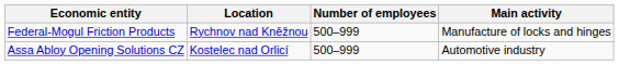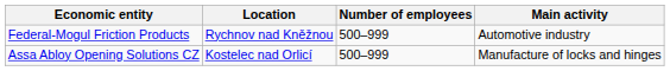 <table class="wikitable sortable">
 <tr>
 <th>Economic entity</th>
 <th>Location</th>
 <th>Number of employees</th>
 <th>Main activity</th>
 </tr>
 <tr>
 <td><a href='#'>Federal-Mogul Friction Products</a></td>
 <td><a href='#'>Rychnov nad Kněžnou</a></td>
 <td>500–999</td>
-<td>Manufacture of locks and hinges</td>
+<td>Automotive industry</td>
 </tr>
 <tr>
 <td><a href='#'>Assa Abloy Opening Solutions CZ</a></td>
 <td><a href='#'>Kostelec nad Orlicí</a></td>
 <td>500–999</td>
-<td>Automotive industry</td>
+<td>Manufacture of locks and hinges</td>
 </tr>
 </table>
